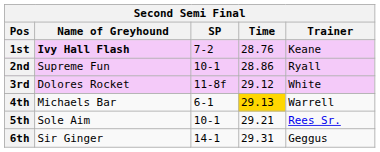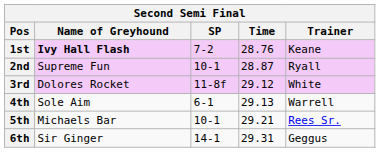 <table class="wikitable">
 <tr>
 <th colspan="6">Second Semi Final </th>
 </tr>
 <tr>
 <th width=30>Pos</th>
 <th width=180>Name of Greyhound</th>
 <th width=50>SP</th>
 <th width=50>Time</th>
 <th width=100>Trainer</th>
 </tr>
 <tr style="background: #f4caf9;">
 <th>1st</th>
 <td><strong>Ivy Hall Flash</strong></td>
 <td>7-2</td>
 <td>28.76</td>
 <td>Keane</td>
 </tr>
 <tr style="background: #f4caf9;">
 <th>2nd</th>
 <td>Supreme Fun</td>
 <td>10-1</td>
-<td>28.86</td>
+<td>28.87</td>
 <td>Ryall</td>
 </tr>
 <tr style="background: #f4caf9;">
 <th>3rd</th>
 <td>Dolores Rocket</td>
 <td>11-8f</td>
 <td>29.12</td>
 <td>White</td>
 </tr>
 <tr>
 <th>4th</th>
-<td>Michaels Bar</td>
+<td>Sole Aim</td>
 <td>6-1</td>
-<td style="background: gold;">29.13</td>
+<td>29.13</td>
 <td>Warrell</td>
 </tr>
 <tr>
 <th>5th</th>
-<td>Sole Aim</td>
+<td>Michaels Bar</td>
 <td>10-1</td>
 <td>29.21</td>
 <td><a href='#'>Rees Sr.</a></td>
 </tr>
 <tr>
 <th>6th</th>
 <td>Sir Ginger</td>
 <td>14-1</td>
 <td>29.31</td>
 <td>Geggus</td>
 </tr>
 </table>
